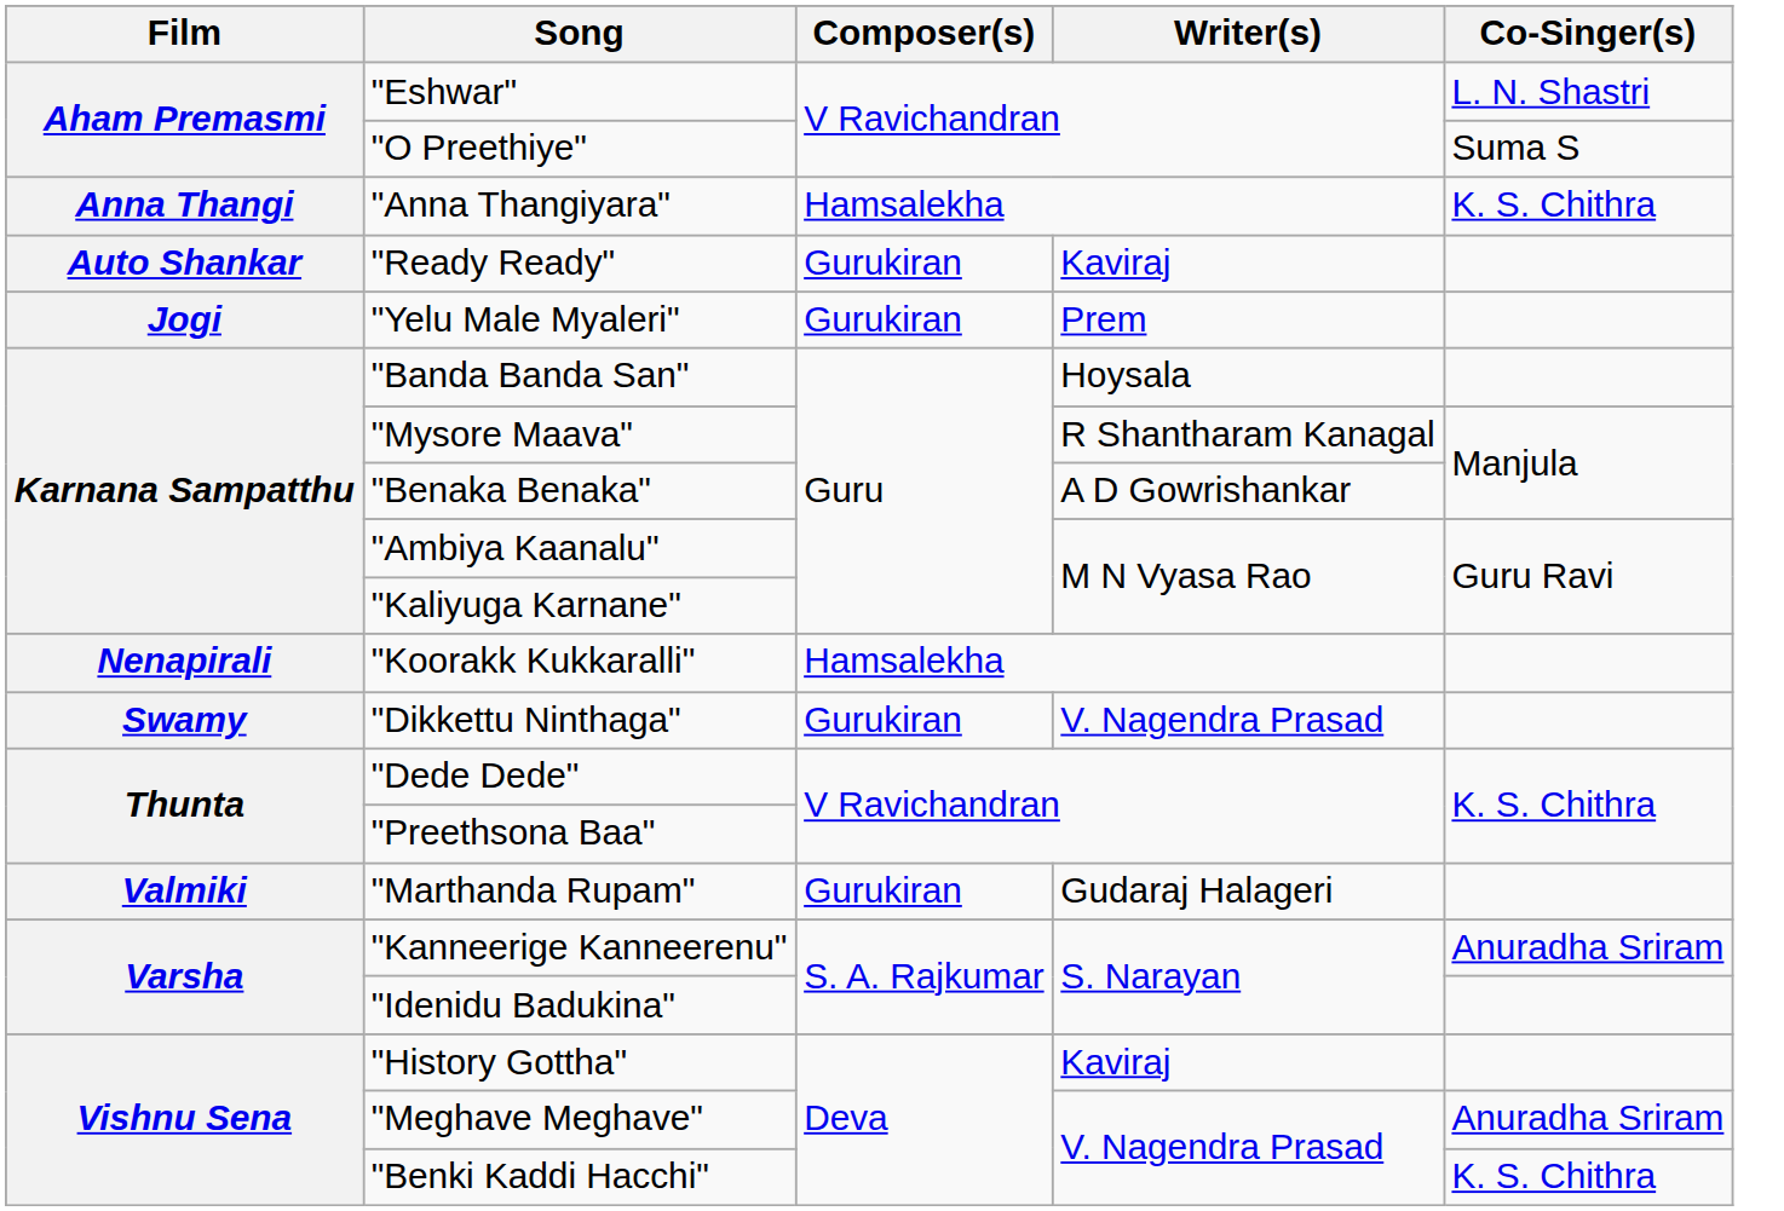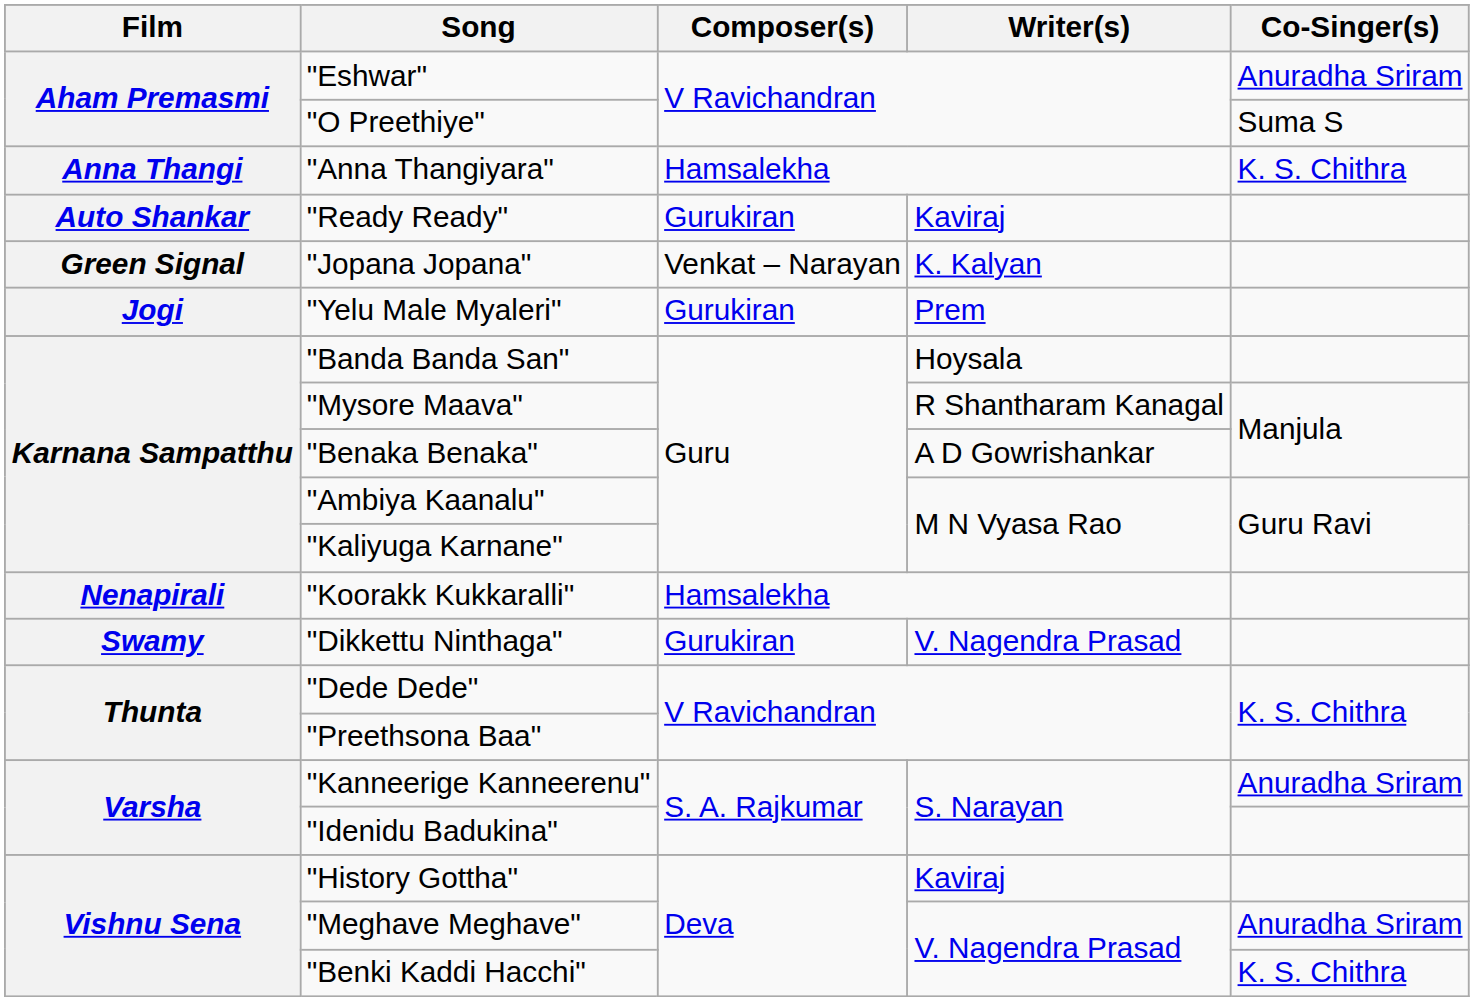 <table class="wikitable">
 <tr>
 <th>Film</th>
 <th>Song</th>
 <th>Composer(s)</th>
 <th>Writer(s)</th>
 <th>Co-Singer(s)</th>
 </tr>
 <tr>
 <th rowspan="2"><em><a href='#'>Aham Premasmi</a></em></th>
 <td>"Eshwar"</td>
 <td colspan="2" rowspan="2"><a href='#'>V Ravichandran</a></td>
-<td><a href='#'>L. N. Shastri</a></td>
+<td><a href='#'>Anuradha Sriram</a></td>
 </tr>
 <tr>
 <td>"O Preethiye"</td>
 <td>Suma S</td>
 </tr>
 <tr>
 <th><a href='#'><em>Anna Thangi</em></a></th>
 <td>"Anna Thangiyara"</td>
 <td colspan="2"><a href='#'>Hamsalekha</a></td>
 <td><a href='#'>K. S. Chithra</a></td>
 </tr>
 <tr>
 <th><a href='#'><em>Auto Shankar</em></a></th>
 <td>"Ready Ready"</td>
 <td><a href='#'>Gurukiran</a></td>
 <td><a href='#'>Kaviraj</a></td>
+<td></td>
+</tr>
+<tr>
+<th><em>Green Signal</em></th>
+<td>"Jopana Jopana"</td>
+<td>Venkat – Narayan</td>
+<td><a href='#'>K. Kalyan</a></td>
 <td></td>
 </tr>
 <tr>
 <th><em><a href='#'>Jogi</a></em></th>
 <td>"Yelu Male Myaleri"</td>
 <td><a href='#'>Gurukiran</a></td>
 <td><a href='#'>Prem</a></td>
 <td></td>
 </tr>
 <tr>
 <th rowspan="5"><em>Karnana Sampatthu</em></th>
 <td>"Banda Banda San"</td>
 <td rowspan="5">Guru</td>
 <td>Hoysala</td>
 <td></td>
 </tr>
 <tr>
 <td>"Mysore Maava"</td>
 <td>R Shantharam Kanagal</td>
 <td rowspan="2">Manjula</td>
 </tr>
 <tr>
 <td>"Benaka Benaka"</td>
 <td>A D Gowrishankar</td>
 </tr>
 <tr>
 <td>"Ambiya Kaanalu"</td>
 <td rowspan="2">M N Vyasa Rao</td>
 <td rowspan="2">Guru Ravi</td>
 </tr>
 <tr>
 <td>"Kaliyuga Karnane"</td>
 </tr>
 <tr>
 <th><em><a href='#'>Nenapirali</a></em></th>
 <td>"Koorakk Kukkaralli"</td>
 <td colspan="2"><a href='#'>Hamsalekha</a></td>
 <td></td>
 </tr>
 <tr>
 <th><em><a href='#'>Swamy</a></em></th>
 <td>"Dikkettu Ninthaga"</td>
 <td><a href='#'>Gurukiran</a></td>
 <td><a href='#'>V. Nagendra Prasad</a></td>
 <td></td>
 </tr>
 <tr>
 <th rowspan="2"><em>Thunta</em></th>
 <td>"Dede Dede"</td>
 <td colspan="2" rowspan="2"><a href='#'>V Ravichandran</a></td>
 <td rowspan="2"><a href='#'>K. S. Chithra</a></td>
 </tr>
 <tr>
 <td>"Preethsona Baa"</td>
 </tr>
 <tr>
-<th><em><a href='#'>Valmiki</a></em></th>
-<td>"Marthanda Rupam"</td>
-<td><a href='#'>Gurukiran</a></td>
-<td>Gudaraj Halageri</td>
-<td></td>
-</tr>
-<tr>
 <th rowspan="2"><em><a href='#'>Varsha</a></em></th>
 <td>"Kanneerige Kanneerenu"</td>
 <td rowspan="2"><a href='#'>S. A. Rajkumar</a></td>
 <td rowspan="2"><a href='#'>S. Narayan</a></td>
 <td><a href='#'>Anuradha Sriram</a></td>
 </tr>
 <tr>
 <td>"Idenidu Badukina"</td>
 <td></td>
 </tr>
 <tr>
 <th rowspan="3"><em><a href='#'>Vishnu Sena</a></em></th>
 <td>"History Gottha"</td>
 <td rowspan="3"><a href='#'>Deva</a></td>
 <td><a href='#'>Kaviraj</a></td>
 <td></td>
 </tr>
 <tr>
 <td>"Meghave Meghave"</td>
 <td rowspan="2"><a href='#'>V. Nagendra Prasad</a></td>
 <td><a href='#'>Anuradha Sriram</a></td>
 </tr>
 <tr>
 <td>"Benki Kaddi Hacchi"</td>
 <td><a href='#'>K. S. Chithra</a></td>
 </tr>
 </table>
